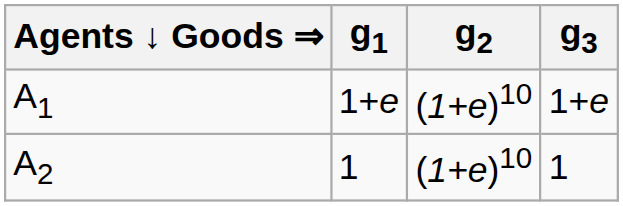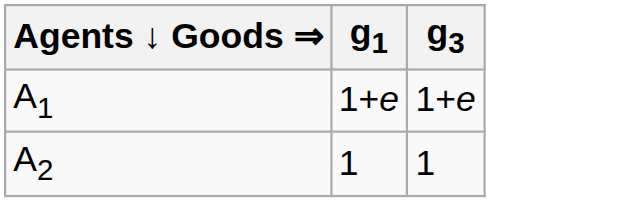 <table class="wikitable">
 <tr>
 <th>Agents ↓ Goods ⇒</th>
 <th>g<sub>1</sub></th>
-<th>g<sub>2</sub></th>
 <th>g<sub>3</sub></th>
 </tr>
 <tr>
 <td>A<sub>1</sub></td>
 <td>1+<em>e</em></td>
-<td>(<em>1+e</em>)<sup>10</sup></td>
 <td>1+<em>e</em></td>
 </tr>
 <tr>
 <td>A<sub>2</sub></td>
 <td>1</td>
-<td>(<em>1+e</em>)<sup>10</sup></td>
 <td>1</td>
 </tr>
 </table>
